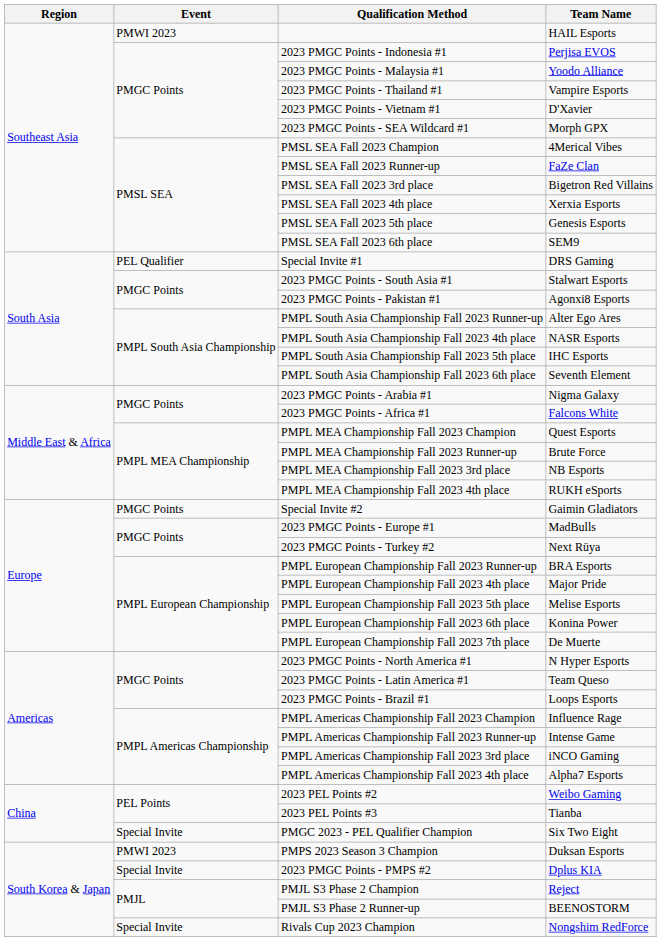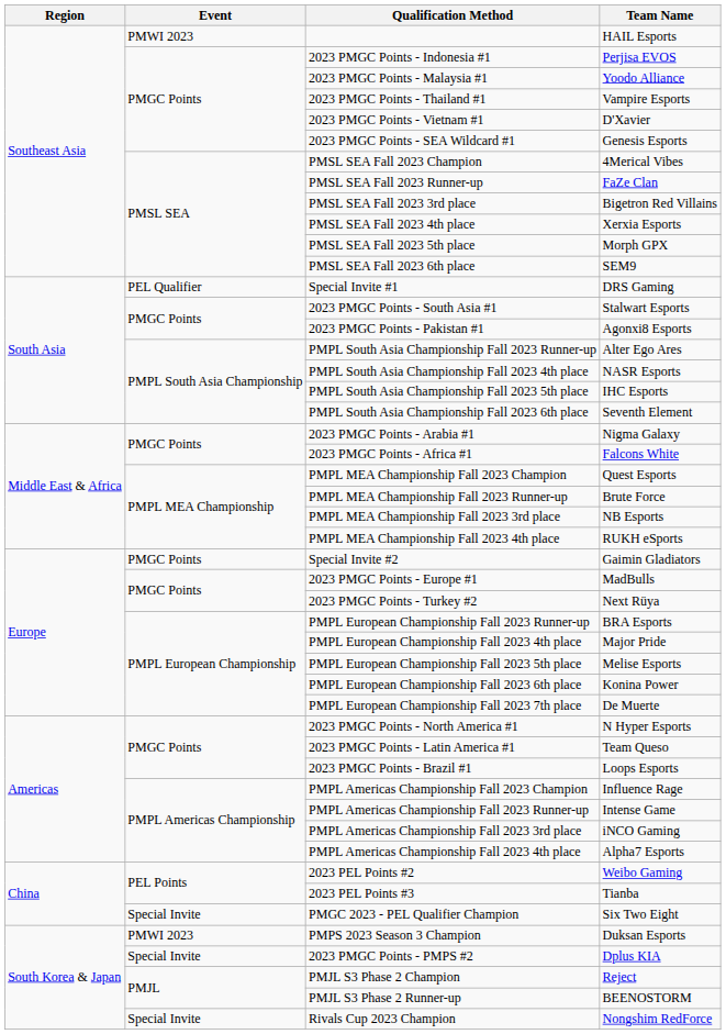 <table class="wikitable sortable" style="text-align:left;">
 <tr>
 <th>Region</th>
 <th>Event</th>
 <th>Qualification Method</th>
 <th>Team Name</th>
 </tr>
 <tr>
 <td rowspan="12"><a href='#'>Southeast Asia</a></td>
 <td>PMWI 2023</td>
 <td></td>
 <td> HAIL Esports</td>
 </tr>
 <tr>
 <td rowspan="5">PMGC Points</td>
 <td>2023 PMGC Points - Indonesia #1</td>
 <td> <a href='#'>Perjisa EVOS</a></td>
 </tr>
 <tr>
 <td>2023 PMGC Points - Malaysia #1</td>
 <td> <a href='#'>Yoodo Alliance</a></td>
 </tr>
 <tr>
 <td>2023 PMGC Points - Thailand #1</td>
 <td> Vampire Esports</td>
 </tr>
 <tr>
 <td>2023 PMGC Points - Vietnam #1</td>
 <td> D'Xavier</td>
 </tr>
 <tr>
 <td>2023 PMGC Points - SEA Wildcard #1</td>
-<td> Morph GPX</td>
+<td> Genesis Esports</td>
 </tr>
 <tr>
 <td rowspan="6">PMSL SEA</td>
 <td>PMSL SEA Fall 2023 Champion</td>
 <td> 4Merical Vibes</td>
 </tr>
 <tr>
 <td>PMSL SEA Fall 2023 Runner-up</td>
 <td> <a href='#'>FaZe Clan</a></td>
 </tr>
 <tr>
 <td>PMSL SEA Fall 2023 3rd place</td>
 <td> Bigetron Red Villains</td>
 </tr>
 <tr>
 <td>PMSL SEA Fall 2023 4th place</td>
 <td> Xerxia Esports</td>
 </tr>
 <tr>
 <td>PMSL SEA Fall 2023 5th place</td>
-<td> Genesis Esports</td>
+<td> Morph GPX</td>
 </tr>
 <tr>
 <td>PMSL SEA Fall 2023 6th place</td>
 <td> SEM9</td>
 </tr>
 <tr>
 <td rowspan="7"><a href='#'>South Asia</a></td>
 <td>PEL Qualifier</td>
 <td>Special Invite #1</td>
 <td> DRS Gaming</td>
 </tr>
 <tr>
 <td rowspan="2">PMGC Points</td>
 <td>2023 PMGC Points - South Asia #1</td>
 <td> Stalwart Esports</td>
 </tr>
 <tr>
 <td>2023 PMGC Points - Pakistan #1</td>
 <td> Agonxi8 Esports</td>
 </tr>
 <tr>
 <td rowspan="4">PMPL South Asia Championship</td>
 <td>PMPL South Asia Championship Fall 2023  Runner-up</td>
 <td> Alter Ego Ares</td>
 </tr>
 <tr>
 <td>PMPL South Asia Championship Fall 2023  4th place</td>
 <td> NASR Esports</td>
 </tr>
 <tr>
 <td>PMPL South Asia Championship Fall 2023  5th place</td>
 <td> IHC Esports</td>
 </tr>
 <tr>
 <td>PMPL South Asia Championship Fall 2023  6th place</td>
 <td> Seventh Element</td>
 </tr>
 <tr>
 <td rowspan="6"><a href='#'>Middle East</a> & <a href='#'>Africa</a></td>
 <td rowspan="2">PMGC Points</td>
 <td>2023 PMGC Points - Arabia #1</td>
 <td> Nigma Galaxy</td>
 </tr>
 <tr>
 <td>2023 PMGC Points - Africa #1</td>
 <td> <a href='#'>Falcons White</a></td>
 </tr>
 <tr>
 <td rowspan="4">PMPL MEA Championship</td>
 <td>PMPL MEA Championship Fall 2023 Champion</td>
 <td> Quest Esports</td>
 </tr>
 <tr>
 <td>PMPL MEA Championship Fall 2023 Runner-up</td>
 <td> Brute Force</td>
 </tr>
 <tr>
 <td>PMPL MEA Championship Fall 2023 3rd place</td>
 <td> NB Esports</td>
 </tr>
 <tr>
 <td>PMPL MEA Championship Fall 2023 4th place</td>
 <td> RUKH eSports</td>
 </tr>
 <tr>
 <td rowspan="8"><a href='#'>Europe</a></td>
 <td>PMGC Points</td>
 <td>Special Invite #2</td>
 <td> Gaimin Gladiators</td>
 </tr>
 <tr>
 <td rowspan="2">PMGC Points</td>
 <td>2023 PMGC Points - Europe #1</td>
 <td> MadBulls</td>
 </tr>
 <tr>
 <td>2023 PMGC Points - Turkey  #2</td>
 <td> Next Rüya</td>
 </tr>
 <tr>
 <td rowspan="5">PMPL European Championship</td>
 <td>PMPL European Championship Fall 2023  Runner-up</td>
 <td> BRA Esports</td>
 </tr>
 <tr>
 <td>PMPL European Championship Fall 2023  4th place</td>
 <td> Major Pride</td>
 </tr>
 <tr>
 <td>PMPL European Championship Fall 2023  5th place</td>
 <td> Melise Esports</td>
 </tr>
 <tr>
 <td>PMPL European Championship Fall 2023  6th place</td>
 <td> Konina Power</td>
 </tr>
 <tr>
 <td>PMPL European Championship Fall 2023  7th place</td>
 <td> De Muerte</td>
 </tr>
 <tr>
 <td rowspan="7"><a href='#'>Americas</a></td>
 <td rowspan="3">PMGC Points</td>
 <td>2023 PMGC Points - North America #1</td>
 <td> N Hyper Esports</td>
 </tr>
 <tr>
 <td>2023 PMGC Points - Latin America #1</td>
 <td> Team Queso</td>
 </tr>
 <tr>
 <td>2023 PMGC Points - Brazil #1</td>
 <td> Loops Esports</td>
 </tr>
 <tr>
 <td rowspan="4">PMPL Americas Championship</td>
 <td>PMPL Americas Championship Fall 2023 Champion</td>
 <td> Influence Rage</td>
 </tr>
 <tr>
 <td>PMPL Americas Championship Fall 2023 Runner-up</td>
 <td> Intense Game</td>
 </tr>
 <tr>
 <td>PMPL Americas Championship Fall 2023 3rd place</td>
 <td> iNCO Gaming</td>
 </tr>
 <tr>
 <td>PMPL Americas Championship Fall 2023 4th place</td>
 <td> Alpha7 Esports</td>
 </tr>
 <tr>
 <td rowspan="3"><a href='#'>China</a></td>
 <td rowspan="2">PEL Points</td>
 <td>2023 PEL Points #2</td>
 <td> <a href='#'>Weibo Gaming</a></td>
 </tr>
 <tr>
 <td>2023 PEL Points #3</td>
 <td> Tianba</td>
 </tr>
 <tr>
 <td>Special Invite</td>
 <td>PMGC 2023 - PEL Qualifier Champion</td>
 <td> Six Two Eight</td>
 </tr>
 <tr>
 <td rowspan="5"><a href='#'>South Korea</a> & <a href='#'>Japan</a></td>
 <td>PMWI 2023</td>
 <td>PMPS 2023 Season 3 Champion</td>
 <td> Duksan Esports</td>
 </tr>
 <tr>
 <td>Special Invite</td>
 <td>2023 PMGC Points - PMPS  #2</td>
 <td> <a href='#'>Dplus KIA</a></td>
 </tr>
 <tr>
 <td rowspan="2">PMJL</td>
 <td>PMJL S3 Phase 2 Champion</td>
 <td> <a href='#'>Reject</a></td>
 </tr>
 <tr>
 <td>PMJL S3 Phase 2 Runner-up</td>
 <td> BEENOSTORM</td>
 </tr>
 <tr>
 <td>Special Invite</td>
 <td>Rivals Cup 2023 Champion</td>
 <td> <a href='#'>Nongshim RedForce</a></td>
 </tr>
 </table>
